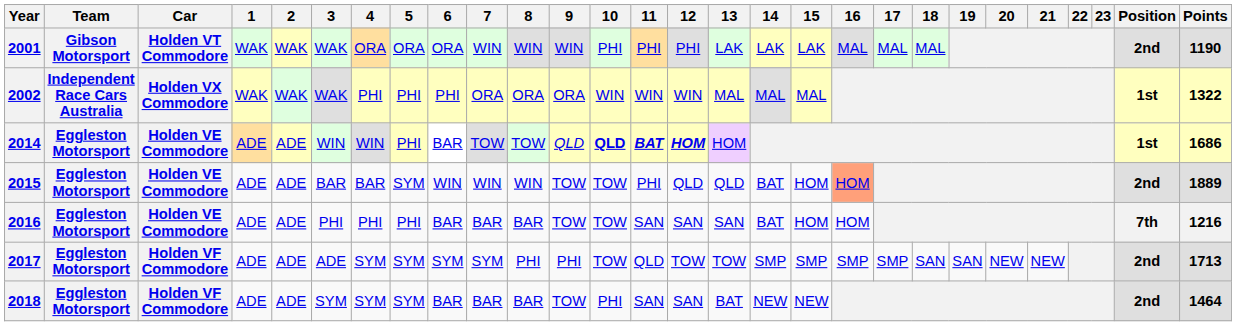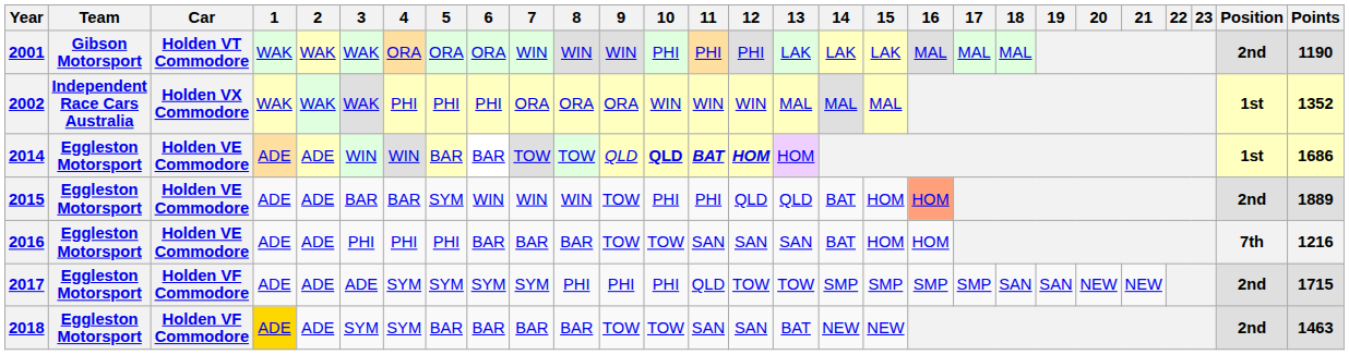 <table class="wikitable" style="text-align:center; font-size:90%">
 <tr>
 <th>Year</th>
 <th>Team</th>
 <th>Car</th>
 <th>1</th>
 <th>2</th>
 <th>3</th>
 <th>4</th>
 <th>5</th>
 <th>6</th>
 <th>7</th>
 <th>8</th>
 <th>9</th>
 <th>10</th>
 <th>11</th>
 <th>12</th>
 <th>13</th>
 <th>14</th>
 <th>15</th>
 <th>16</th>
 <th>17</th>
 <th>18</th>
 <th>19</th>
 <th>20</th>
 <th>21</th>
 <th>22</th>
 <th>23</th>
 <th>Position</th>
 <th>Points</th>
 </tr>
 <tr>
 <th><a href='#'>2001</a></th>
 <th><a href='#'>Gibson Motorsport</a></th>
 <th><a href='#'>Holden VT Commodore</a></th>
 <td style="background: #dfffdf"><a href='#'>WAK</a><br></td>
 <td style="background: #ffffbf"><a href='#'>WAK</a><br></td>
 <td style="background: #dfffdf"><a href='#'>WAK</a><br></td>
 <td style="background: #ffdf9f"><a href='#'>ORA</a><br></td>
 <td style="background: #dfffdf"><a href='#'>ORA</a><br></td>
 <td style="background: #dfffdf"><a href='#'>ORA</a><br></td>
 <td style="background: #dfffdf"><a href='#'>WIN</a><br></td>
 <td style="background: #dfdfdf"><a href='#'>WIN</a><br></td>
 <td style="background: #dfdfdf"><a href='#'>WIN</a><br></td>
 <td style="background: #dfffdf"><a href='#'>PHI</a><br></td>
 <td style="background: #ffdf9f"><a href='#'>PHI</a><br></td>
 <td style="background: #dfdfdf"><a href='#'>PHI</a><br></td>
 <td style="background: #dfffdf"><a href='#'>LAK</a><br></td>
 <td style="background: #ffffbf"><a href='#'>LAK</a><br></td>
 <td style="background: #ffffbf"><a href='#'>LAK</a><br></td>
 <td style="background: #dfdfdf"><a href='#'>MAL</a><br></td>
 <td style="background: #dfffdf"><a href='#'>MAL</a><br></td>
 <td style="background: #dfffdf"><a href='#'>MAL</a><br></td>
 <th colspan=5></th>
 <td align="center" style="background: #dfdfdf"><strong>2nd</strong></td>
 <td align="center" style="background: #dfdfdf"><strong>1190</strong></td>
 </tr>
 <tr>
 <th><a href='#'>2002</a></th>
 <th><a href='#'>Independent Race Cars Australia</a></th>
 <th><a href='#'>Holden VX Commodore</a></th>
 <td style="background: #ffffbf"><a href='#'>WAK</a><br></td>
 <td style="background: #dfffdf"><a href='#'>WAK</a><br></td>
 <td style="background: #dfdfdf"><a href='#'>WAK</a><br></td>
 <td style="background: #ffffbf"><a href='#'>PHI</a><br></td>
 <td style="background: #ffffbf"><a href='#'>PHI</a><br></td>
 <td style="background: #ffffbf"><a href='#'>PHI</a><br></td>
 <td style="background: #ffffbf"><a href='#'>ORA</a><br></td>
 <td style="background: #ffffbf"><a href='#'>ORA</a><br></td>
 <td style="background: #ffffbf"><a href='#'>ORA</a><br></td>
 <td style="background: #ffffbf"><a href='#'>WIN</a><br></td>
 <td style="background: #ffffbf"><a href='#'>WIN</a><br></td>
 <td style="background: #ffffbf"><a href='#'>WIN</a><br></td>
 <td style="background: #ffffbf"><a href='#'>MAL</a><br></td>
 <td style="background: #dfdfdf"><a href='#'>MAL</a><br></td>
 <td style="background: #ffffbf"><a href='#'>MAL</a><br></td>
 <th colspan=8></th>
 <td align="center" style="background: #ffffbf"><strong>1st</strong></td>
-<td align="center" style="background: #ffffbf"><strong>1322</strong></td>
+<td align="center" style="background: #ffffbf"><strong>1352</strong></td>
 </tr>
 <tr>
 <th><a href='#'>2014</a></th>
 <th><a href='#'>Eggleston Motorsport</a></th>
 <th><a href='#'>Holden VE Commodore</a></th>
 <td style="background: #ffdf9f"><a href='#'>ADE</a><br></td>
 <td style="background: #ffffbf"><a href='#'>ADE</a><br></td>
 <td style="background: #dfffdf"><a href='#'>WIN</a><br></td>
 <td style="background: #dfdfdf"><a href='#'>WIN</a><br></td>
-<td style="background: #ffffbf"><a href='#'>PHI</a><br></td>
+<td style="background: #ffffbf"><a href='#'>BAR</a><br></td>
 <td style="background: #ffffff"><a href='#'>BAR</a><br></td>
 <td style="background: #dfdfdf"><a href='#'>TOW</a><br></td>
 <td style="background: #dfffdf"><a href='#'>TOW</a><br></td>
 <td style="background: #ffffbf"><em><a href='#'>QLD</a><br></em></td>
 <td style="background: #ffffbf"><strong><a href='#'>QLD</a><br></strong></td>
 <td style="background: #ffffbf"><strong><em><a href='#'>BAT</a><br></em></strong></td>
 <td style="background: #ffffbf"><strong><em><a href='#'>HOM</a><br></em></strong></td>
 <td style="background: #efcfff"><a href='#'>HOM</a><br></td>
 <th colspan=10></th>
 <td align="center" style="background: #ffffbf"><strong>1st</strong></td>
 <td align="center" style="background: #ffffbf"><strong>1686</strong></td>
 </tr>
 <tr>
 <th><a href='#'>2015</a></th>
 <th><a href='#'>Eggleston Motorsport</a></th>
 <th><a href='#'>Holden VE Commodore</a></th>
 <td><a href='#'>ADE</a></td>
 <td><a href='#'>ADE</a></td>
 <td><a href='#'>BAR</a></td>
 <td><a href='#'>BAR</a></td>
 <td><a href='#'>SYM</a></td>
 <td><a href='#'>WIN</a></td>
 <td><a href='#'>WIN</a></td>
 <td><a href='#'>WIN</a></td>
 <td><a href='#'>TOW</a></td>
-<td><a href='#'>TOW</a></td>
+<td><a href='#'>PHI</a></td>
 <td><a href='#'>PHI</a></td>
 <td><a href='#'>QLD</a></td>
 <td><a href='#'>QLD</a></td>
 <td><a href='#'>BAT</a></td>
 <td><a href='#'>HOM</a></td>
 <td style="background: lightsalmon;"><a href='#'>HOM</a></td>
 <th colspan=7></th>
 <td align="center" style="background: #dfdfdf"><strong>2nd</strong></td>
 <td align="center" style="background: #dfdfdf"><strong>1889</strong></td>
 </tr>
 <tr>
 <th><a href='#'>2016</a></th>
 <th><a href='#'>Eggleston Motorsport</a></th>
 <th><a href='#'>Holden VE Commodore</a></th>
 <td><a href='#'>ADE</a></td>
 <td><a href='#'>ADE</a></td>
 <td><a href='#'>PHI</a></td>
 <td><a href='#'>PHI</a></td>
 <td><a href='#'>PHI</a></td>
 <td><a href='#'>BAR</a></td>
 <td><a href='#'>BAR</a></td>
 <td><a href='#'>BAR</a></td>
 <td><a href='#'>TOW</a></td>
 <td><a href='#'>TOW</a></td>
 <td><a href='#'>SAN</a></td>
 <td><a href='#'>SAN</a></td>
 <td><a href='#'>SAN</a></td>
 <td><a href='#'>BAT</a></td>
 <td><a href='#'>HOM</a></td>
 <td><a href='#'>HOM</a></td>
 <th colspan=7></th>
 <th>7th</th>
 <th>1216</th>
 </tr>
 <tr>
 <th><a href='#'>2017</a></th>
 <th><a href='#'>Eggleston Motorsport</a></th>
 <th><a href='#'>Holden VF Commodore</a></th>
 <td><a href='#'>ADE</a></td>
 <td><a href='#'>ADE</a></td>
 <td><a href='#'>ADE</a></td>
 <td><a href='#'>SYM</a></td>
 <td><a href='#'>SYM</a></td>
 <td><a href='#'>SYM</a></td>
 <td><a href='#'>SYM</a></td>
 <td><a href='#'>PHI</a></td>
 <td><a href='#'>PHI</a></td>
-<td><a href='#'>TOW</a></td>
+<td><a href='#'>PHI</a></td>
 <td><a href='#'>QLD</a></td>
 <td><a href='#'>TOW</a></td>
 <td><a href='#'>TOW</a></td>
 <td><a href='#'>SMP</a></td>
 <td><a href='#'>SMP</a></td>
 <td><a href='#'>SMP</a></td>
 <td><a href='#'>SMP</a></td>
 <td><a href='#'>SAN</a></td>
 <td><a href='#'>SAN</a></td>
 <td><a href='#'>NEW</a></td>
 <td><a href='#'>NEW</a></td>
 <th colspan=2></th>
 <td align="center" style="background: #dfdfdf"><strong>2nd</strong></td>
-<td align="center" style="background: #dfdfdf"><strong>1713</strong></td>
+<td align="center" style="background: #dfdfdf"><strong>1715</strong></td>
 </tr>
 <tr>
 <th><a href='#'>2018</a></th>
 <th><a href='#'>Eggleston Motorsport</a></th>
 <th><a href='#'>Holden VF Commodore</a></th>
+<td style="background: gold;"><a href='#'>ADE</a></td>
 <td><a href='#'>ADE</a></td>
-<td><a href='#'>ADE</a></td>
-<td><a href='#'>SYM</a></td>
 <td><a href='#'>SYM</a></td>
 <td><a href='#'>SYM</a></td>
 <td><a href='#'>BAR</a></td>
 <td><a href='#'>BAR</a></td>
 <td><a href='#'>BAR</a></td>
+<td><a href='#'>BAR</a></td>
 <td><a href='#'>TOW</a></td>
-<td><a href='#'>PHI</a></td>
+<td><a href='#'>TOW</a></td>
 <td><a href='#'>SAN</a></td>
 <td><a href='#'>SAN</a></td>
 <td><a href='#'>BAT</a></td>
 <td><a href='#'>NEW</a></td>
 <td><a href='#'>NEW</a></td>
 <th colspan=8></th>
 <td align="center" style="background: #dfdfdf"><strong>2nd</strong></td>
-<td align="center" style="background: #dfdfdf"><strong>1464</strong></td>
+<td align="center" style="background: #dfdfdf"><strong>1463</strong></td>
 </tr>
 </table>
